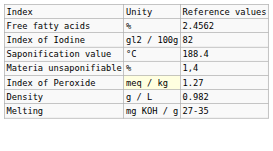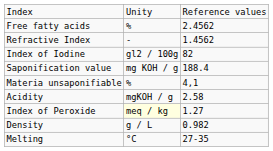 <table Class="wikitable">
 <tr>
 <td>Index</td>
 <td>Unity</td>
 <td>Reference values</td>
 </tr>
 <tr>
 <td>Free fatty acids</td>
 <td>%</td>
 <td>2.4562</td>
 </tr>
 <tr>
+<td>Refractive Index</td>
+<td>-</td>
+<td>1.4562</td>
+</tr>
+<tr>
 <td>Index of Iodine</td>
 <td>gl2 / 100g</td>
 <td>82</td>
 </tr>
 <tr>
 <td>Saponification value</td>
-<td>°C</td>
+<td>mg KOH / g</td>
 <td>188.4</td>
 </tr>
 <tr>
 <td>Materia unsaponifiable</td>
 <td>%</td>
-<td>1,4</td>
+<td>4,1</td>
+</tr>
+<tr>
+<td>Acidity</td>
+<td>mgKOH / g</td>
+<td>2.58</td>
 </tr>
 <tr>
 <td>Index of Peroxide</td>
 <td style="background: lightyellow;">meq / kg</td>
 <td>1.27</td>
 </tr>
 <tr>
 <td>Density</td>
 <td>g / L</td>
 <td>0.982</td>
 </tr>
 <tr>
 <td>Melting</td>
-<td>mg KOH / g</td>
+<td>°C</td>
 <td>27-35</td>
 </tr>
 </table>
